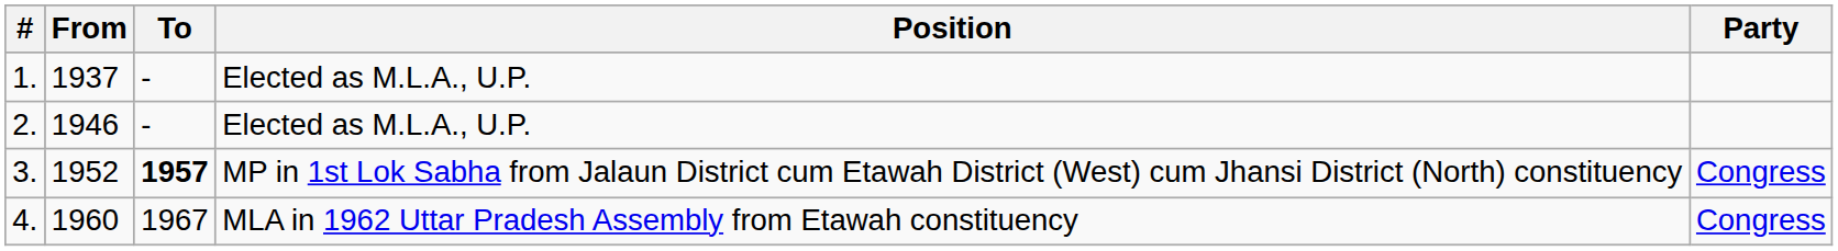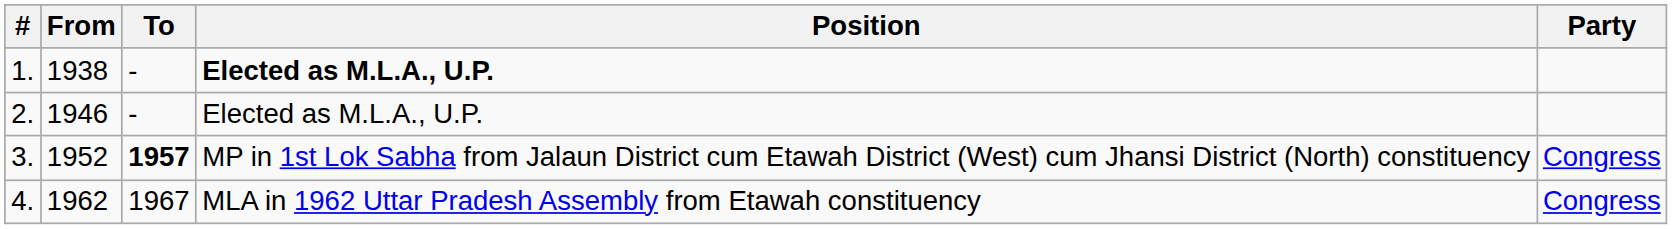 <table class="wikitable">
 <tr>
 <th>#</th>
 <th>From</th>
 <th>To</th>
 <th>Position</th>
 <th>Party</th>
 </tr>
 <tr>
 <td>1.</td>
-<td>1937</td>
+<td>1938</td>
 <td>-</td>
-<td>Elected as M.L.A., U.P.</td>
+<td><strong>Elected as M.L.A., U.P.</strong></td>
 <td></td>
 </tr>
 <tr>
 <td>2.</td>
 <td>1946</td>
 <td>-</td>
 <td>Elected as M.L.A., U.P.</td>
 <td></td>
 </tr>
 <tr>
 <td>3.</td>
 <td>1952</td>
 <td><strong>1957</strong></td>
 <td>MP in <a href='#'>1st Lok Sabha</a> from Jalaun District cum Etawah District (West) cum Jhansi District (North) constituency </td>
 <td><a href='#'>Congress</a></td>
 </tr>
 <tr>
 <td>4.</td>
-<td>1960</td>
+<td>1962</td>
 <td>1967</td>
 <td>MLA in <a href='#'>1962 Uttar Pradesh Assembly</a> from Etawah constituency</td>
 <td><a href='#'>Congress</a></td>
 </tr>
 </table>
